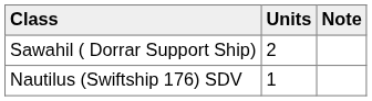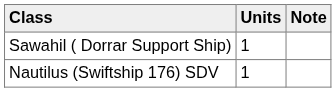 <table border="1" cellpadding="4" cellspacing="0" style="text-align:left; border-collapse:collapse;">
 <tr bgcolor=#efefef>
 <td><strong>Class</strong></td>
 <td><strong>Units</strong></td>
 <td><strong>Note</strong></td>
 </tr>
 <tr>
 <td>Sawahil ( Dorrar Support Ship)</td>
-<td>2</td>
+<td>1</td>
 <td></td>
 </tr>
 <tr>
 <td>Nautilus (Swiftship 176) SDV</td>
 <td>1</td>
 <td></td>
 </tr>
 </table>
